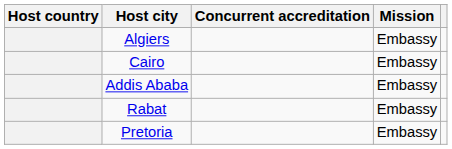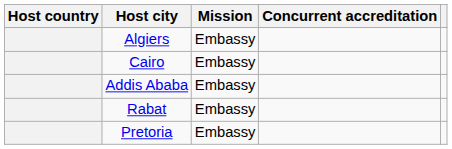 <table class="wikitable plainrowheaders" style="text-align:center;">
 <tr>
 <th scope="col">Host country</th>
 <th scope="col">Host city</th>
+<th scope="col">Mission</th>
 <th scope="col">Concurrent accreditation</th>
-<th scope="col">Mission</th>
 <th scope="col"></th>
 </tr>
 <tr>
 <th scope="row"></th>
 <td><a href='#'>Algiers</a></td>
+<td>Embassy</td>
 <td></td>
-<td>Embassy</td>
 <td></td>
 </tr>
 <tr>
 <th scope="row"></th>
 <td><a href='#'>Cairo</a></td>
+<td>Embassy</td>
 <td></td>
-<td>Embassy</td>
 <td></td>
 </tr>
 <tr>
 <th scope="row"></th>
 <td><a href='#'>Addis Ababa</a></td>
+<td>Embassy</td>
 <td></td>
-<td>Embassy</td>
 <td></td>
 </tr>
 <tr>
 <th scope="row"></th>
 <td><a href='#'>Rabat</a></td>
+<td>Embassy</td>
 <td></td>
-<td>Embassy</td>
 <td></td>
 </tr>
 <tr>
 <th scope="row"></th>
 <td><a href='#'>Pretoria</a></td>
+<td>Embassy</td>
 <td></td>
-<td>Embassy</td>
 <td></td>
 </tr>
 </table>
